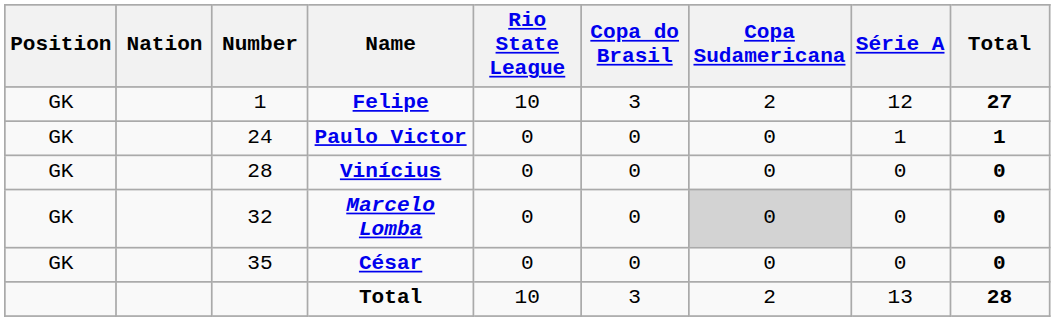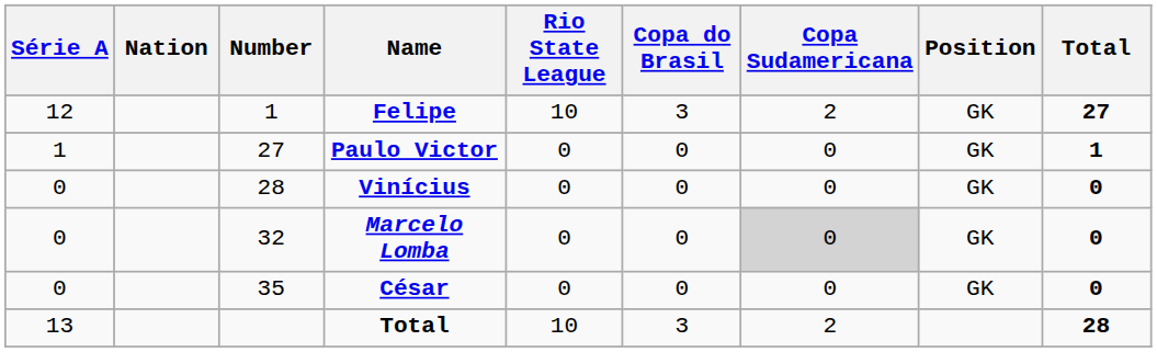 <table class="wikitable" style="font-size: 95%; text-align: center;">
 <tr>
-<th width=60>Position</th>
+<th width=80><a href='#'>Série A</a></th>
 <th width=60>Nation</th>
 <th width=60>Number</th>
 <th width=150>Name</th>
 <th width=80><a href='#'>Rio State League</a></th>
 <th width=80><a href='#'>Copa do Brasil</a></th>
 <th width=80><a href='#'>Copa Sudamericana</a></th>
-<th width=80><a href='#'>Série A</a></th>
+<th width=60>Position</th>
 <th width=80>Total</th>
 </tr>
 <tr>
-<td>GK</td>
+<td>12</td>
 <td></td>
 <td>1</td>
 <td><strong><a href='#'>Felipe</a></strong></td>
 <td>10</td>
 <td>3</td>
 <td>2</td>
-<td>12</td>
+<td>GK</td>
 <td><strong>27</strong></td>
 </tr>
 <tr>
-<td>GK</td>
+<td>1</td>
 <td></td>
-<td>24</td>
+<td>27</td>
 <td><strong><a href='#'>Paulo Victor</a></strong></td>
 <td>0</td>
 <td>0</td>
 <td>0</td>
-<td>1</td>
+<td>GK</td>
 <td><strong>1</strong></td>
 </tr>
 <tr>
-<td>GK</td>
+<td>0</td>
 <td></td>
 <td>28</td>
 <td><strong><a href='#'>Vinícius</a></strong></td>
 <td>0</td>
 <td>0</td>
 <td>0</td>
-<td>0</td>
+<td>GK</td>
 <td><strong>0</strong></td>
 </tr>
 <tr>
-<td>GK</td>
+<td>0</td>
 <td></td>
 <td>32</td>
 <td><strong><em><a href='#'>Marcelo Lomba</a></em></strong></td>
 <td>0</td>
 <td>0</td>
 <td style="background: lightgrey;">0</td>
-<td>0</td>
+<td>GK</td>
 <td><strong>0</strong></td>
 </tr>
 <tr>
-<td>GK</td>
+<td>0</td>
 <td></td>
 <td>35</td>
 <td><strong><a href='#'>César</a></strong></td>
 <td>0</td>
 <td>0</td>
 <td>0</td>
-<td>0</td>
+<td>GK</td>
 <td><strong>0</strong></td>
 </tr>
 <tr>
-<td></td>
+<td>13</td>
 <td></td>
 <td></td>
 <td><strong>Total</strong></td>
 <td>10</td>
 <td>3</td>
 <td>2</td>
-<td>13</td>
+<td></td>
 <td><strong>28</strong></td>
 </tr>
 </table>
